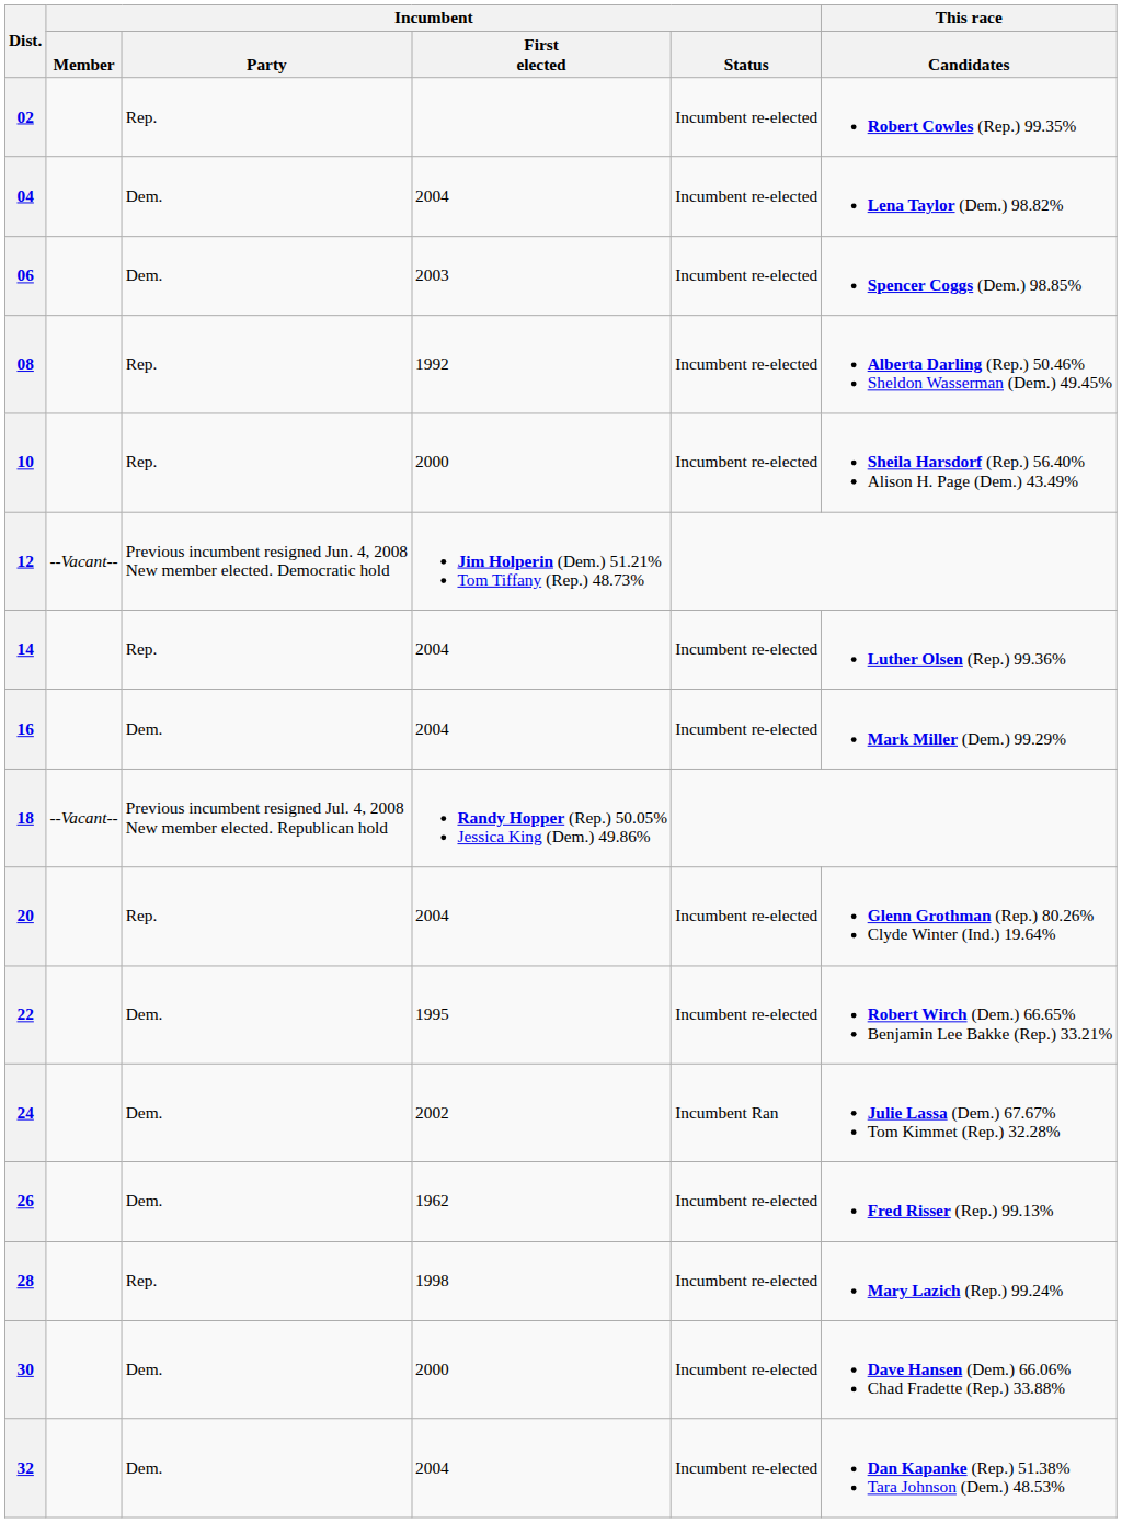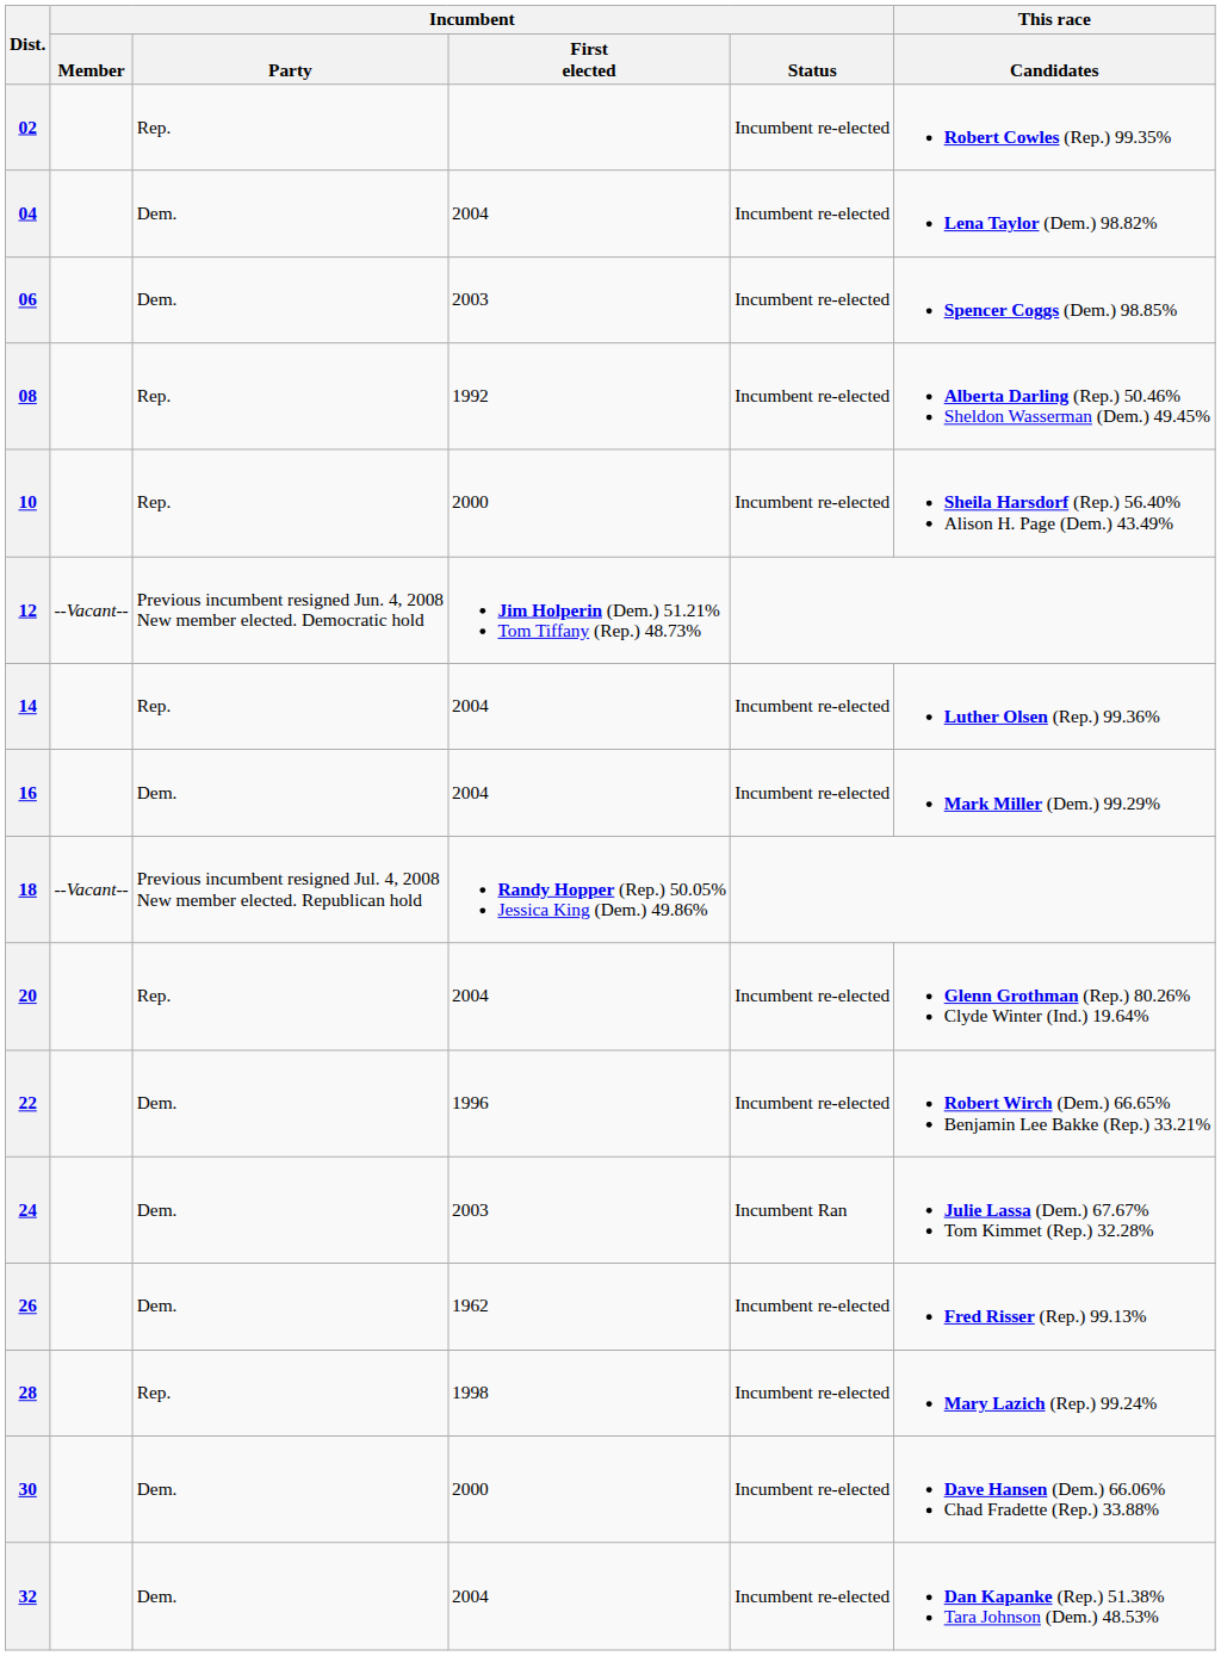 <table class="wikitable sortable">
 <tr>
 <th colspan="1" rowspan="2">Dist.</th>
 <th colspan="4">Incumbent</th>
 <th>This race</th>
 </tr>
 <tr valign="bottom">
 <th>Member</th>
 <th>Party</th>
 <th>First<br>elected</th>
 <th>Status</th>
 <th>Candidates</th>
 </tr>
 <tr>
 <th><a href='#'>02</a></th>
 <td></td>
 <td>Rep.</td>
 <td></td>
 <td>Incumbent re-elected</td>
 <td><br><ul><li><strong><a href='#'>Robert Cowles</a></strong> (Rep.) 99.35%</li></ul></td>
 </tr>
 <tr>
 <th><a href='#'>04</a></th>
 <td></td>
 <td>Dem.</td>
 <td>2004</td>
 <td>Incumbent re-elected</td>
 <td><br><ul><li><strong><a href='#'>Lena Taylor</a></strong> (Dem.) 98.82%</li></ul></td>
 </tr>
 <tr>
 <th><a href='#'>06</a></th>
 <td></td>
 <td>Dem.</td>
 <td>2003 </td>
 <td>Incumbent re-elected</td>
 <td><br><ul><li><strong><a href='#'>Spencer Coggs</a></strong> (Dem.) 98.85%</li></ul></td>
 </tr>
 <tr>
 <th><a href='#'>08</a></th>
 <td></td>
 <td>Rep.</td>
 <td>1992</td>
 <td>Incumbent re-elected</td>
 <td><br><ul><li><strong><a href='#'>Alberta Darling</a></strong> (Rep.) 50.46%</li><li><a href='#'>Sheldon Wasserman</a> (Dem.) 49.45%</li></ul></td>
 </tr>
 <tr>
 <th><a href='#'>10</a></th>
 <td></td>
 <td>Rep.</td>
 <td>2000</td>
 <td>Incumbent re-elected</td>
 <td><br><ul><li><strong><a href='#'>Sheila Harsdorf</a></strong> (Rep.) 56.40%</li><li>Alison H. Page (Dem.) 43.49%</li></ul></td>
 </tr>
 <tr>
 <th><a href='#'>12</a></th>
 <td><em>--Vacant--</em></td>
 <td>Previous incumbent resigned Jun. 4, 2008<br>New member elected. Democratic hold</td>
 <td><br><ul><li><strong><a href='#'>Jim Holperin</a></strong> (Dem.) 51.21%</li><li><a href='#'>Tom Tiffany</a> (Rep.) 48.73%</li></ul></td>
 </tr>
 <tr>
 <th><a href='#'>14</a></th>
 <td></td>
 <td>Rep.</td>
 <td>2004</td>
 <td>Incumbent re-elected</td>
 <td><br><ul><li><strong><a href='#'>Luther Olsen</a></strong> (Rep.) 99.36%</li></ul></td>
 </tr>
 <tr>
 <th><a href='#'>16</a></th>
 <td></td>
 <td>Dem.</td>
 <td>2004</td>
 <td>Incumbent re-elected</td>
 <td><br><ul><li><strong><a href='#'>Mark Miller</a></strong> (Dem.) 99.29%</li></ul></td>
 </tr>
 <tr>
 <th><a href='#'>18</a></th>
 <td><em>--Vacant--</em></td>
 <td>Previous incumbent resigned Jul. 4, 2008<br>New member elected. Republican hold</td>
 <td><br><ul><li><strong><a href='#'>Randy Hopper</a></strong> (Rep.) 50.05%</li><li><a href='#'>Jessica King</a> (Dem.) 49.86%</li></ul></td>
 </tr>
 <tr>
 <th><a href='#'>20</a></th>
 <td></td>
 <td>Rep.</td>
 <td>2004</td>
 <td>Incumbent re-elected</td>
 <td><br><ul><li><strong><a href='#'>Glenn Grothman</a></strong> (Rep.) 80.26%</li><li>Clyde Winter (Ind.) 19.64%</li></ul></td>
 </tr>
 <tr>
 <th><a href='#'>22</a></th>
 <td></td>
 <td>Dem.</td>
-<td>1995</td>
+<td>1996</td>
 <td>Incumbent re-elected</td>
 <td><br><ul><li><strong><a href='#'>Robert Wirch</a></strong> (Dem.) 66.65%</li><li>Benjamin Lee Bakke (Rep.) 33.21%</li></ul></td>
 </tr>
 <tr>
 <th><a href='#'>24</a></th>
 <td></td>
 <td>Dem.</td>
-<td>2002 </td>
+<td>2003 </td>
 <td>Incumbent Ran</td>
 <td><br><ul><li><strong><a href='#'>Julie Lassa</a></strong> (Dem.) 67.67%</li><li>Tom Kimmet (Rep.) 32.28%</li></ul></td>
 </tr>
 <tr>
 <th><a href='#'>26</a></th>
 <td></td>
 <td>Dem.</td>
 <td>1962 </td>
 <td>Incumbent re-elected</td>
 <td><br><ul><li><strong><a href='#'>Fred Risser</a></strong> (Rep.) 99.13%</li></ul></td>
 </tr>
 <tr>
 <th><a href='#'>28</a></th>
 <td></td>
 <td>Rep.</td>
 <td>1998 </td>
 <td>Incumbent re-elected</td>
 <td><br><ul><li><strong><a href='#'>Mary Lazich</a></strong> (Rep.) 99.24%</li></ul></td>
 </tr>
 <tr>
 <th><a href='#'>30</a></th>
 <td></td>
 <td>Dem.</td>
 <td>2000</td>
 <td>Incumbent re-elected</td>
 <td><br><ul><li><strong><a href='#'>Dave Hansen</a></strong> (Dem.) 66.06%</li><li>Chad Fradette (Rep.) 33.88%</li></ul></td>
 </tr>
 <tr>
 <th><a href='#'>32</a></th>
 <td></td>
 <td>Dem.</td>
 <td>2004</td>
 <td>Incumbent re-elected</td>
 <td><br><ul><li><strong><a href='#'>Dan Kapanke</a></strong> (Rep.) 51.38%</li><li><a href='#'>Tara Johnson</a> (Dem.) 48.53%</li></ul></td>
 </tr>
 </table>
